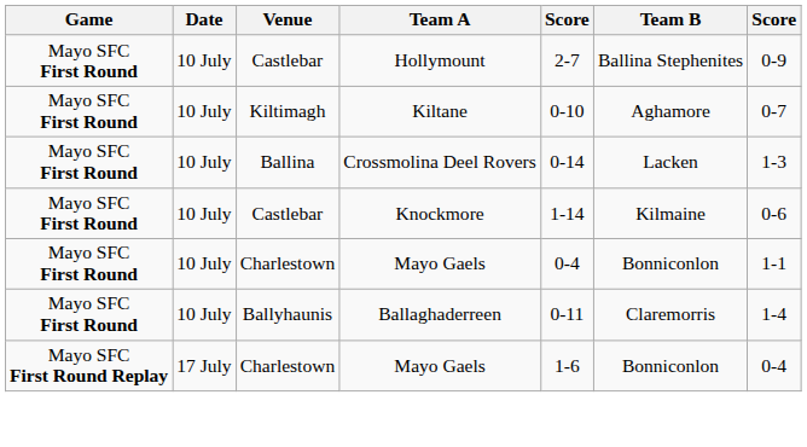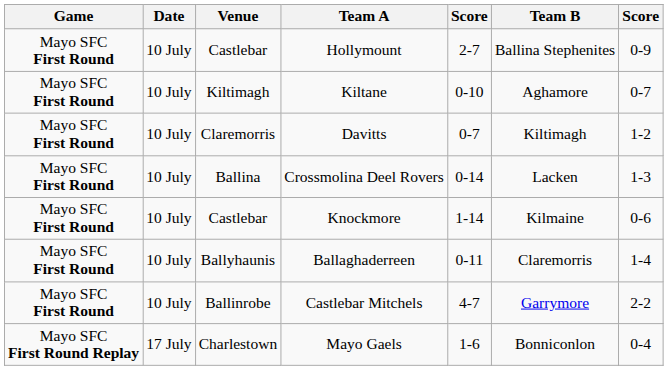 <table class="wikitable">
 <tr>
 <th>Game</th>
 <th>Date</th>
 <th>Venue</th>
 <th>Team A</th>
 <th>Score</th>
 <th>Team B</th>
 <th>Score</th>
 </tr>
 <tr align="center">
 <td>Mayo SFC<br><strong>First Round</strong></td>
 <td>10 July</td>
 <td>Castlebar</td>
 <td>Hollymount</td>
 <td>2-7</td>
 <td>Ballina Stephenites</td>
 <td>0-9</td>
 </tr>
 <tr align="center">
 <td>Mayo SFC<br><strong>First Round</strong></td>
 <td>10 July</td>
 <td>Kiltimagh</td>
 <td>Kiltane</td>
 <td>0-10</td>
 <td>Aghamore</td>
 <td>0-7</td>
 </tr>
 <tr align="center">
 <td>Mayo SFC<br><strong>First Round</strong></td>
 <td>10 July</td>
+<td>Claremorris</td>
+<td>Davitts</td>
+<td>0-7</td>
+<td>Kiltimagh</td>
+<td>1-2</td>
+</tr>
+<tr align="center">
+<td>Mayo SFC<br><strong>First Round</strong></td>
+<td>10 July</td>
 <td>Ballina</td>
 <td>Crossmolina Deel Rovers</td>
 <td>0-14</td>
 <td>Lacken</td>
 <td>1-3</td>
 </tr>
 <tr align="center">
 <td>Mayo SFC<br><strong>First Round</strong></td>
 <td>10 July</td>
 <td>Castlebar</td>
 <td>Knockmore</td>
 <td>1-14</td>
 <td>Kilmaine</td>
 <td>0-6</td>
 </tr>
 <tr align="center">
 <td>Mayo SFC<br><strong>First Round</strong></td>
 <td>10 July</td>
-<td>Charlestown</td>
-<td>Mayo Gaels</td>
-<td>0-4</td>
-<td>Bonniconlon</td>
-<td>1-1</td>
-</tr>
-<tr align="center">
-<td>Mayo SFC<br><strong>First Round</strong></td>
-<td>10 July</td>
 <td>Ballyhaunis</td>
 <td>Ballaghaderreen</td>
 <td>0-11</td>
 <td>Claremorris</td>
 <td>1-4</td>
+</tr>
+<tr align="center">
+<td>Mayo SFC<br><strong>First Round</strong></td>
+<td>10 July</td>
+<td>Ballinrobe</td>
+<td>Castlebar Mitchels</td>
+<td>4-7</td>
+<td><a href='#'>Garrymore</a></td>
+<td>2-2</td>
 </tr>
 <tr align="center">
 <td>Mayo SFC<br><strong>First Round Replay</strong></td>
 <td>17 July</td>
 <td>Charlestown</td>
 <td>Mayo Gaels</td>
 <td>1-6</td>
 <td>Bonniconlon</td>
 <td>0-4</td>
 </tr>
 </table>
